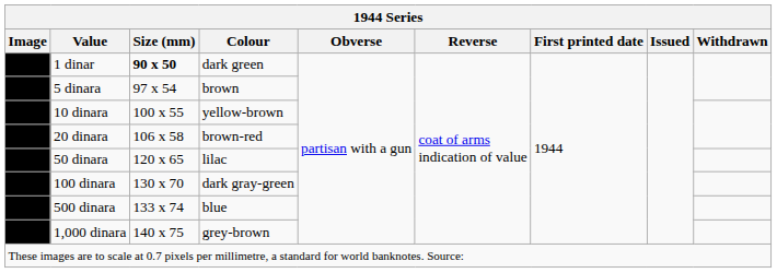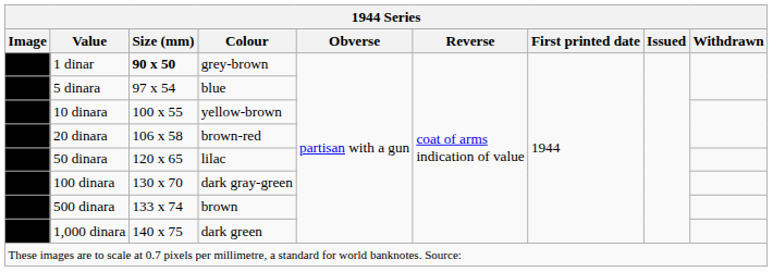 <table class="wikitable" style="font-size: 90%">
 <tr>
 <th colspan="9">1944 Series</th>
 </tr>
 <tr>
 <th>Image</th>
 <th>Value</th>
 <th>Size (mm)</th>
 <th>Colour</th>
 <th>Obverse</th>
 <th>Reverse</th>
 <th>First printed date</th>
 <th>Issued</th>
 <th>Withdrawn</th>
 </tr>
 <tr>
 <td align="center" bgcolor="#000000"></td>
 <td>1 dinar</td>
 <td><strong>90 x 50</strong></td>
-<td>dark green</td>
+<td>grey-brown</td>
 <td rowspan=8><a href='#'>partisan</a> with a gun</td>
 <td rowspan=8><a href='#'>coat of arms</a><br>indication of value</td>
 <td rowspan=8>1944</td>
 <td rowspan="8"></td>
 <td rowspan="2"></td>
 </tr>
 <tr>
 <td align="center" bgcolor="#000000"></td>
 <td>5 dinara</td>
 <td>97 x 54</td>
-<td>brown</td>
+<td>blue</td>
 </tr>
 <tr>
 <td align="center" bgcolor="#000000"></td>
 <td>10 dinara</td>
 <td>100 x 55</td>
 <td>yellow-brown</td>
 <td rowspan="2"></td>
 </tr>
 <tr>
 <td align="center" bgcolor="#000000"></td>
 <td>20 dinara</td>
 <td>106 x 58</td>
 <td>brown-red</td>
 </tr>
 <tr>
 <td align="center" bgcolor="#000000"></td>
 <td>50 dinara</td>
 <td>120 x 65</td>
 <td>lilac</td>
 <td></td>
 </tr>
 <tr>
 <td align="center" bgcolor="#000000"></td>
 <td>100 dinara</td>
 <td>130 x 70</td>
 <td>dark gray-green</td>
 <td></td>
 </tr>
 <tr>
 <td align="center" bgcolor="#000000"></td>
 <td>500 dinara</td>
 <td>133 x 74</td>
-<td>blue</td>
+<td>brown</td>
 <td></td>
 </tr>
 <tr>
 <td align="center" bgcolor="#000000"></td>
 <td>1,000 dinara</td>
 <td>140 x 75</td>
-<td>grey-brown</td>
+<td>dark green</td>
 <td></td>
 </tr>
 <tr>
 <td colspan="9"><small>These images are to scale at 0.7 pixels per millimetre, a standard for world banknotes. Source:</small></td>
 </tr>
 </table>
